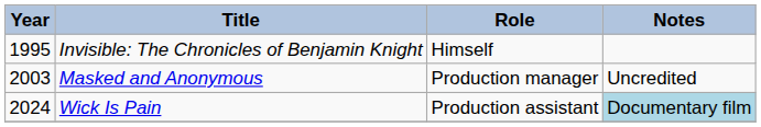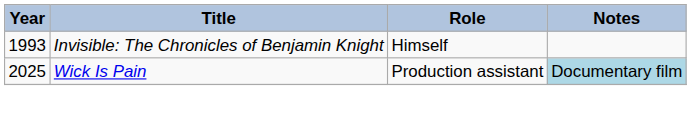 <table class="wikitable" style="font-size:95%;">
 <tr>
 <th style="background:#B0C4DE;">Year</th>
 <th style="background:#B0C4DE;">Title</th>
 <th style="background:#B0C4DE;">Role</th>
 <th style="background:#B0C4DE;">Notes</th>
 </tr>
 <tr>
-<td>1995</td>
+<td>1993</td>
 <td><em>Invisible: The Chronicles of Benjamin Knight</em></td>
 <td>Himself</td>
 <td></td>
 </tr>
 <tr>
-<td>2003</td>
-<td><em><a href='#'>Masked and Anonymous</a></em></td>
-<td>Production manager</td>
-<td>Uncredited</td>
-</tr>
-<tr>
-<td>2024</td>
+<td>2025</td>
 <td><em><a href='#'>Wick Is Pain</a></em></td>
 <td>Production assistant</td>
 <td style="background: lightblue;">Documentary film</td>
 </tr>
 <tr>
 </tr>
 </table>
